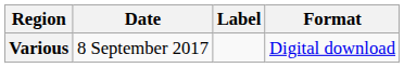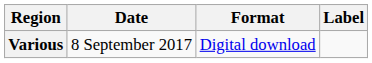 <table class="wikitable plainrowheaders">
 <tr>
 <th>Region</th>
 <th>Date</th>
+<th>Format</th>
 <th>Label</th>
-<th>Format</th>
 </tr>
 <tr>
 <th scope="row">Various</th>
 <td>8 September 2017</td>
+<td><a href='#'>Digital download</a></td>
 <td></td>
-<td><a href='#'>Digital download</a></td>
 </tr>
 </table>
